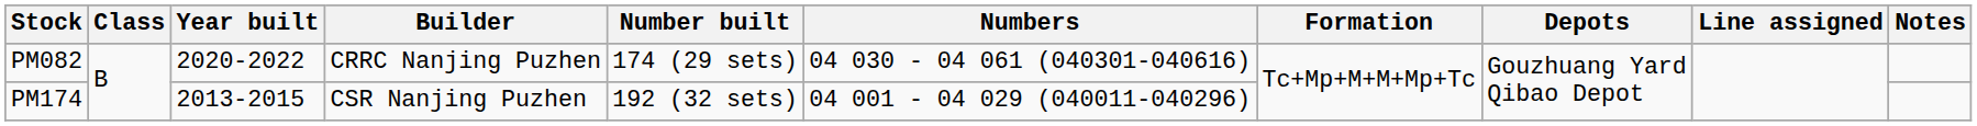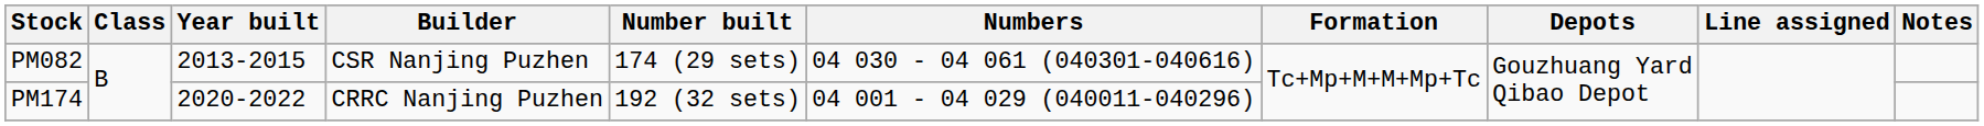 <table class="wikitable sortable" style="font-size: 95%;" |>
 <tr>
 <th>Stock</th>
 <th>Class</th>
 <th>Year built</th>
 <th>Builder</th>
 <th>Number built</th>
 <th>Numbers</th>
 <th>Formation</th>
 <th>Depots</th>
 <th>Line assigned</th>
 <th>Notes</th>
 </tr>
 <tr bo,>
 <td>PM082</td>
 <td rowspan="2">B</td>
-<td>2020-2022</td>
-<td>CRRC Nanjing Puzhen</td>
+<td>2013-2015</td>
+<td>CSR Nanjing Puzhen</td>
 <td>174 (29 sets)</td>
 <td>04 030 - 04 061 (040301-040616)</td>
 <td rowspan="2">Tc+Mp+M+M+Mp+Tc</td>
 <td rowspan="2">Gouzhuang Yard<br>Qibao Depot</td>
 <td rowspan="2"></td>
 <td></td>
 </tr>
 <tr>
 <td>PM174</td>
-<td>2013-2015</td>
-<td>CSR Nanjing Puzhen</td>
+<td>2020-2022</td>
+<td>CRRC Nanjing Puzhen</td>
 <td>192 (32 sets)</td>
 <td>04 001 - 04 029 (040011-040296)</td>
 <td></td>
 </tr>
 </table>
